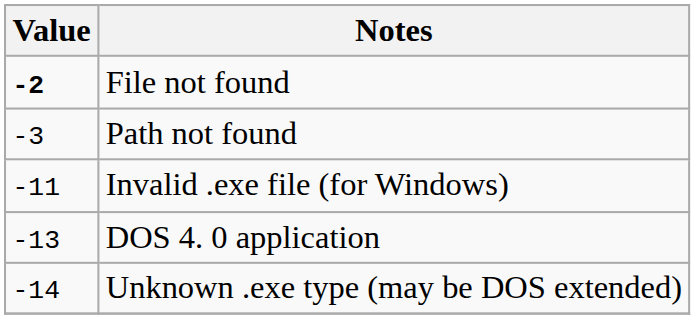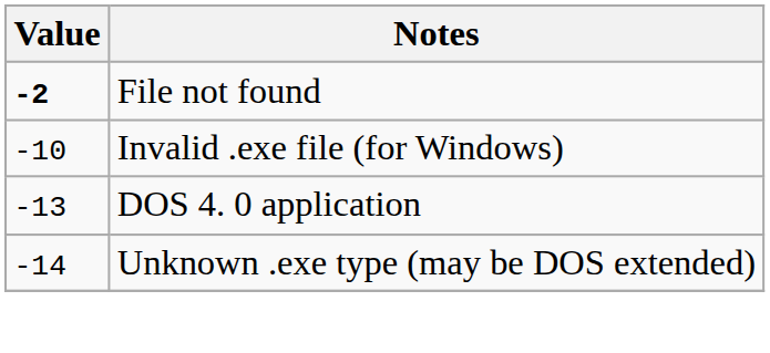 <table class="wikitable">
 <tr>
 <th>Value</th>
 <th>Notes</th>
 </tr>
 <tr>
 <td><strong><code>-2 </code></strong></td>
 <td>File not found</td>
 </tr>
 <tr>
-<td><code>-3 </code></td>
-<td>Path not found</td>
-</tr>
-<tr>
-<td><code>-11 </code></td>
+<td><code>-10 </code></td>
 <td>Invalid .exe file (for Windows)</td>
 </tr>
 <tr>
 <td><code>-13 </code></td>
 <td>DOS 4. 0 application</td>
 </tr>
 <tr>
 <td><code>-14 </code></td>
 <td>Unknown .exe type (may be DOS extended)</td>
 </tr>
 <tr>
 </tr>
 </table>
